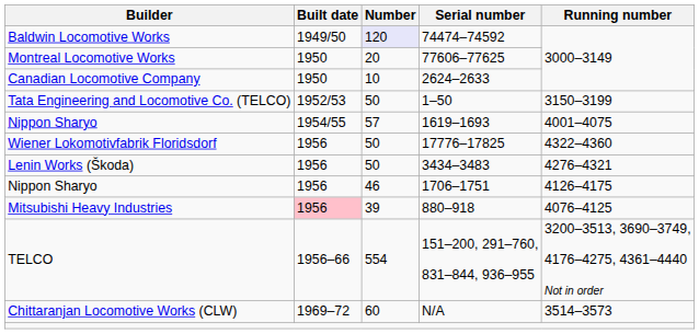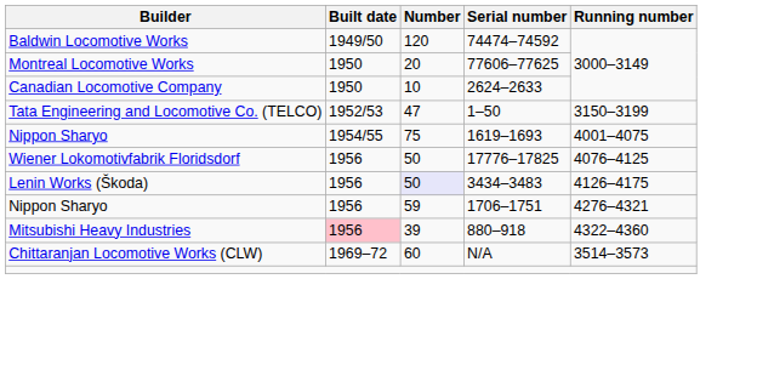 <table class="wikitable">
 <tr>
 <th>Builder</th>
 <th>Built date</th>
 <th>Number</th>
 <th>Serial number</th>
 <th>Running number</th>
 </tr>
 <tr>
 <td><a href='#'>Baldwin Locomotive Works</a></td>
 <td>1949/50</td>
-<td style="background: lavender;">120</td>
+<td>120</td>
 <td>74474–74592</td>
 <td rowspan="3">3000–3149</td>
 </tr>
 <tr>
 <td><a href='#'>Montreal Locomotive Works</a></td>
 <td>1950</td>
 <td>20</td>
 <td>77606–77625</td>
 </tr>
 <tr>
 <td><a href='#'>Canadian Locomotive Company</a></td>
 <td>1950</td>
 <td>10</td>
 <td>2624–2633</td>
 </tr>
 <tr>
 <td><a href='#'>Tata Engineering and Locomotive Co.</a> (TELCO)</td>
 <td>1952/53</td>
-<td>50</td>
+<td>47</td>
 <td>1–50</td>
 <td>3150–3199</td>
 </tr>
 <tr>
 <td><a href='#'>Nippon Sharyo</a></td>
 <td>1954/55</td>
-<td>57</td>
+<td>75</td>
 <td>1619–1693</td>
 <td>4001–4075</td>
 </tr>
 <tr>
 <td><a href='#'>Wiener Lokomotivfabrik Floridsdorf</a></td>
 <td>1956</td>
 <td>50</td>
 <td>17776–17825</td>
-<td>4322–4360</td>
+<td>4076–4125</td>
 </tr>
 <tr>
 <td><a href='#'>Lenin Works</a> (Škoda)</td>
 <td>1956</td>
-<td>50</td>
+<td style="background: lavender;">50</td>
 <td>3434–3483</td>
-<td>4276–4321</td>
+<td>4126–4175</td>
 </tr>
 <tr>
 <td>Nippon Sharyo</td>
 <td>1956</td>
-<td>46</td>
+<td>59</td>
 <td>1706–1751</td>
-<td>4126–4175</td>
+<td>4276–4321</td>
 </tr>
 <tr>
 <td><a href='#'>Mitsubishi Heavy Industries</a></td>
 <td style="background: pink;">1956</td>
 <td>39</td>
 <td>880–918</td>
-<td>4076–4125</td>
-</tr>
-<tr>
-<td>TELCO</td>
-<td>1956–66</td>
-<td>554</td>
-<td>151–200, 291–760,<br><br> 831–844, 936–955</td>
-<td>3200–3513, 3690–3749,<br><br>4176–4275, 4361–4440<br><br> <small><em>Not in order</em></small></td>
+<td>4322–4360</td>
 </tr>
 <tr>
 <td><a href='#'>Chittaranjan Locomotive Works</a> (CLW)</td>
 <td>1969–72</td>
 <td>60</td>
 <td>N/A</td>
 <td>3514–3573</td>
 </tr>
 <tr>
 <td colspan="5"></td>
 </tr>
 </table>
